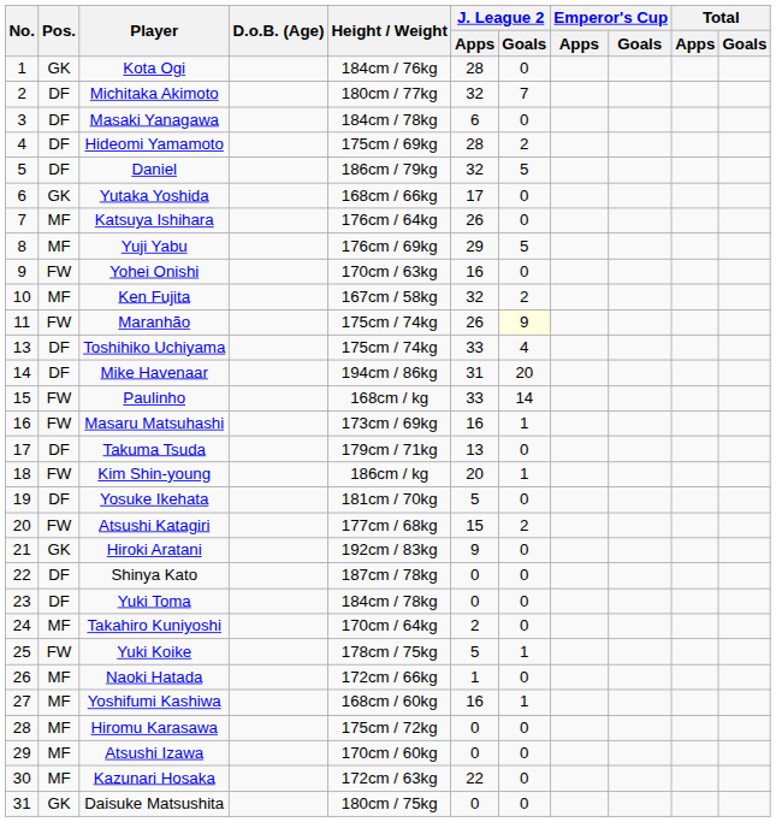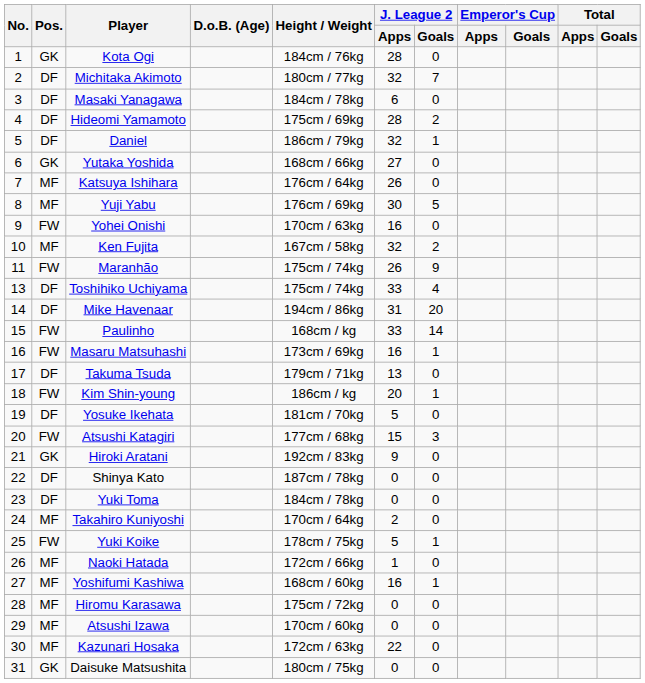 <table class="wikitable" style="text-align:center;">
 <tr>
 <th rowspan="2">No.</th>
 <th rowspan="2">Pos.</th>
 <th rowspan="2">Player</th>
 <th rowspan="2">D.o.B. (Age)</th>
 <th rowspan="2">Height / Weight</th>
 <th colspan="2"><a href='#'>J. League 2</a></th>
 <th colspan="2"><a href='#'>Emperor's Cup</a></th>
 <th colspan="2">Total</th>
 </tr>
 <tr>
 <th>Apps</th>
 <th>Goals</th>
 <th>Apps</th>
 <th>Goals</th>
 <th>Apps</th>
 <th>Goals</th>
 </tr>
 <tr>
 <td>1</td>
 <td>GK</td>
 <td><a href='#'>Kota Ogi</a></td>
 <td></td>
 <td>184cm / 76kg</td>
 <td>28</td>
 <td>0</td>
 <td></td>
 <td></td>
 <td></td>
 <td></td>
 </tr>
 <tr>
 <td>2</td>
 <td>DF</td>
 <td><a href='#'>Michitaka Akimoto</a></td>
 <td></td>
 <td>180cm / 77kg</td>
 <td>32</td>
 <td>7</td>
 <td></td>
 <td></td>
 <td></td>
 <td></td>
 </tr>
 <tr>
 <td>3</td>
 <td>DF</td>
 <td><a href='#'>Masaki Yanagawa</a></td>
 <td></td>
 <td>184cm / 78kg</td>
 <td>6</td>
 <td>0</td>
 <td></td>
 <td></td>
 <td></td>
 <td></td>
 </tr>
 <tr>
 <td>4</td>
 <td>DF</td>
 <td><a href='#'>Hideomi Yamamoto</a></td>
 <td></td>
 <td>175cm / 69kg</td>
 <td>28</td>
 <td>2</td>
 <td></td>
 <td></td>
 <td></td>
 <td></td>
 </tr>
 <tr>
 <td>5</td>
 <td>DF</td>
 <td><a href='#'>Daniel</a></td>
 <td></td>
 <td>186cm / 79kg</td>
 <td>32</td>
-<td>5</td>
+<td>1</td>
 <td></td>
 <td></td>
 <td></td>
 <td></td>
 </tr>
 <tr>
 <td>6</td>
 <td>GK</td>
 <td><a href='#'>Yutaka Yoshida</a></td>
 <td></td>
 <td>168cm / 66kg</td>
-<td>17</td>
+<td>27</td>
 <td>0</td>
 <td></td>
 <td></td>
 <td></td>
 <td></td>
 </tr>
 <tr>
 <td>7</td>
 <td>MF</td>
 <td><a href='#'>Katsuya Ishihara</a></td>
 <td></td>
 <td>176cm / 64kg</td>
 <td>26</td>
 <td>0</td>
 <td></td>
 <td></td>
 <td></td>
 <td></td>
 </tr>
 <tr>
 <td>8</td>
 <td>MF</td>
 <td><a href='#'>Yuji Yabu</a></td>
 <td></td>
 <td>176cm / 69kg</td>
-<td>29</td>
+<td>30</td>
 <td>5</td>
 <td></td>
 <td></td>
 <td></td>
 <td></td>
 </tr>
 <tr>
 <td>9</td>
 <td>FW</td>
 <td><a href='#'>Yohei Onishi</a></td>
 <td></td>
 <td>170cm / 63kg</td>
 <td>16</td>
 <td>0</td>
 <td></td>
 <td></td>
 <td></td>
 <td></td>
 </tr>
 <tr>
 <td>10</td>
 <td>MF</td>
 <td><a href='#'>Ken Fujita</a></td>
 <td></td>
 <td>167cm / 58kg</td>
 <td>32</td>
 <td>2</td>
 <td></td>
 <td></td>
 <td></td>
 <td></td>
 </tr>
 <tr>
 <td>11</td>
 <td>FW</td>
 <td><a href='#'>Maranhão</a></td>
 <td></td>
 <td>175cm / 74kg</td>
 <td>26</td>
-<td style="background: lightyellow;">9</td>
+<td>9</td>
 <td></td>
 <td></td>
 <td></td>
 <td></td>
 </tr>
 <tr>
 <td>13</td>
 <td>DF</td>
 <td><a href='#'>Toshihiko Uchiyama</a></td>
 <td></td>
 <td>175cm / 74kg</td>
 <td>33</td>
 <td>4</td>
 <td></td>
 <td></td>
 <td></td>
 <td></td>
 </tr>
 <tr>
 <td>14</td>
 <td>DF</td>
 <td><a href='#'>Mike Havenaar</a></td>
 <td></td>
 <td>194cm / 86kg</td>
 <td>31</td>
 <td>20</td>
 <td></td>
 <td></td>
 <td></td>
 <td></td>
 </tr>
 <tr>
 <td>15</td>
 <td>FW</td>
 <td><a href='#'>Paulinho</a></td>
 <td></td>
 <td>168cm / kg</td>
 <td>33</td>
 <td>14</td>
 <td></td>
 <td></td>
 <td></td>
 <td></td>
 </tr>
 <tr>
 <td>16</td>
 <td>FW</td>
 <td><a href='#'>Masaru Matsuhashi</a></td>
 <td></td>
 <td>173cm / 69kg</td>
 <td>16</td>
 <td>1</td>
 <td></td>
 <td></td>
 <td></td>
 <td></td>
 </tr>
 <tr>
 <td>17</td>
 <td>DF</td>
 <td><a href='#'>Takuma Tsuda</a></td>
 <td></td>
 <td>179cm / 71kg</td>
 <td>13</td>
 <td>0</td>
 <td></td>
 <td></td>
 <td></td>
 <td></td>
 </tr>
 <tr>
 <td>18</td>
 <td>FW</td>
 <td><a href='#'>Kim Shin-young</a></td>
 <td></td>
 <td>186cm / kg</td>
 <td>20</td>
 <td>1</td>
 <td></td>
 <td></td>
 <td></td>
 <td></td>
 </tr>
 <tr>
 <td>19</td>
 <td>DF</td>
 <td><a href='#'>Yosuke Ikehata</a></td>
 <td></td>
 <td>181cm / 70kg</td>
 <td>5</td>
 <td>0</td>
 <td></td>
 <td></td>
 <td></td>
 <td></td>
 </tr>
 <tr>
 <td>20</td>
 <td>FW</td>
 <td><a href='#'>Atsushi Katagiri</a></td>
 <td></td>
 <td>177cm / 68kg</td>
 <td>15</td>
-<td>2</td>
+<td>3</td>
 <td></td>
 <td></td>
 <td></td>
 <td></td>
 </tr>
 <tr>
 <td>21</td>
 <td>GK</td>
 <td><a href='#'>Hiroki Aratani</a></td>
 <td></td>
 <td>192cm / 83kg</td>
 <td>9</td>
 <td>0</td>
 <td></td>
 <td></td>
 <td></td>
 <td></td>
 </tr>
 <tr>
 <td>22</td>
 <td>DF</td>
 <td>Shinya Kato</td>
 <td></td>
 <td>187cm / 78kg</td>
 <td>0</td>
 <td>0</td>
 <td></td>
 <td></td>
 <td></td>
 <td></td>
 </tr>
 <tr>
 <td>23</td>
 <td>DF</td>
 <td><a href='#'>Yuki Toma</a></td>
 <td></td>
 <td>184cm / 78kg</td>
 <td>0</td>
 <td>0</td>
 <td></td>
 <td></td>
 <td></td>
 <td></td>
 </tr>
 <tr>
 <td>24</td>
 <td>MF</td>
 <td><a href='#'>Takahiro Kuniyoshi</a></td>
 <td></td>
 <td>170cm / 64kg</td>
 <td>2</td>
 <td>0</td>
 <td></td>
 <td></td>
 <td></td>
 <td></td>
 </tr>
 <tr>
 <td>25</td>
 <td>FW</td>
 <td><a href='#'>Yuki Koike</a></td>
 <td></td>
 <td>178cm / 75kg</td>
 <td>5</td>
 <td>1</td>
 <td></td>
 <td></td>
 <td></td>
 <td></td>
 </tr>
 <tr>
 <td>26</td>
 <td>MF</td>
 <td><a href='#'>Naoki Hatada</a></td>
 <td></td>
 <td>172cm / 66kg</td>
 <td>1</td>
 <td>0</td>
 <td></td>
 <td></td>
 <td></td>
 <td></td>
 </tr>
 <tr>
 <td>27</td>
 <td>MF</td>
 <td><a href='#'>Yoshifumi Kashiwa</a></td>
 <td></td>
 <td>168cm / 60kg</td>
 <td>16</td>
 <td>1</td>
 <td></td>
 <td></td>
 <td></td>
 <td></td>
 </tr>
 <tr>
 <td>28</td>
 <td>MF</td>
 <td><a href='#'>Hiromu Karasawa</a></td>
 <td></td>
 <td>175cm / 72kg</td>
 <td>0</td>
 <td>0</td>
 <td></td>
 <td></td>
 <td></td>
 <td></td>
 </tr>
 <tr>
 <td>29</td>
 <td>MF</td>
 <td><a href='#'>Atsushi Izawa</a></td>
 <td></td>
 <td>170cm / 60kg</td>
 <td>0</td>
 <td>0</td>
 <td></td>
 <td></td>
 <td></td>
 <td></td>
 </tr>
 <tr>
 <td>30</td>
 <td>MF</td>
 <td><a href='#'>Kazunari Hosaka</a></td>
 <td></td>
 <td>172cm / 63kg</td>
 <td>22</td>
 <td>0</td>
 <td></td>
 <td></td>
 <td></td>
 <td></td>
 </tr>
 <tr>
 <td>31</td>
 <td>GK</td>
 <td>Daisuke Matsushita</td>
 <td></td>
 <td>180cm / 75kg</td>
 <td>0</td>
 <td>0</td>
 <td></td>
 <td></td>
 <td></td>
 <td></td>
 </tr>
 </table>
